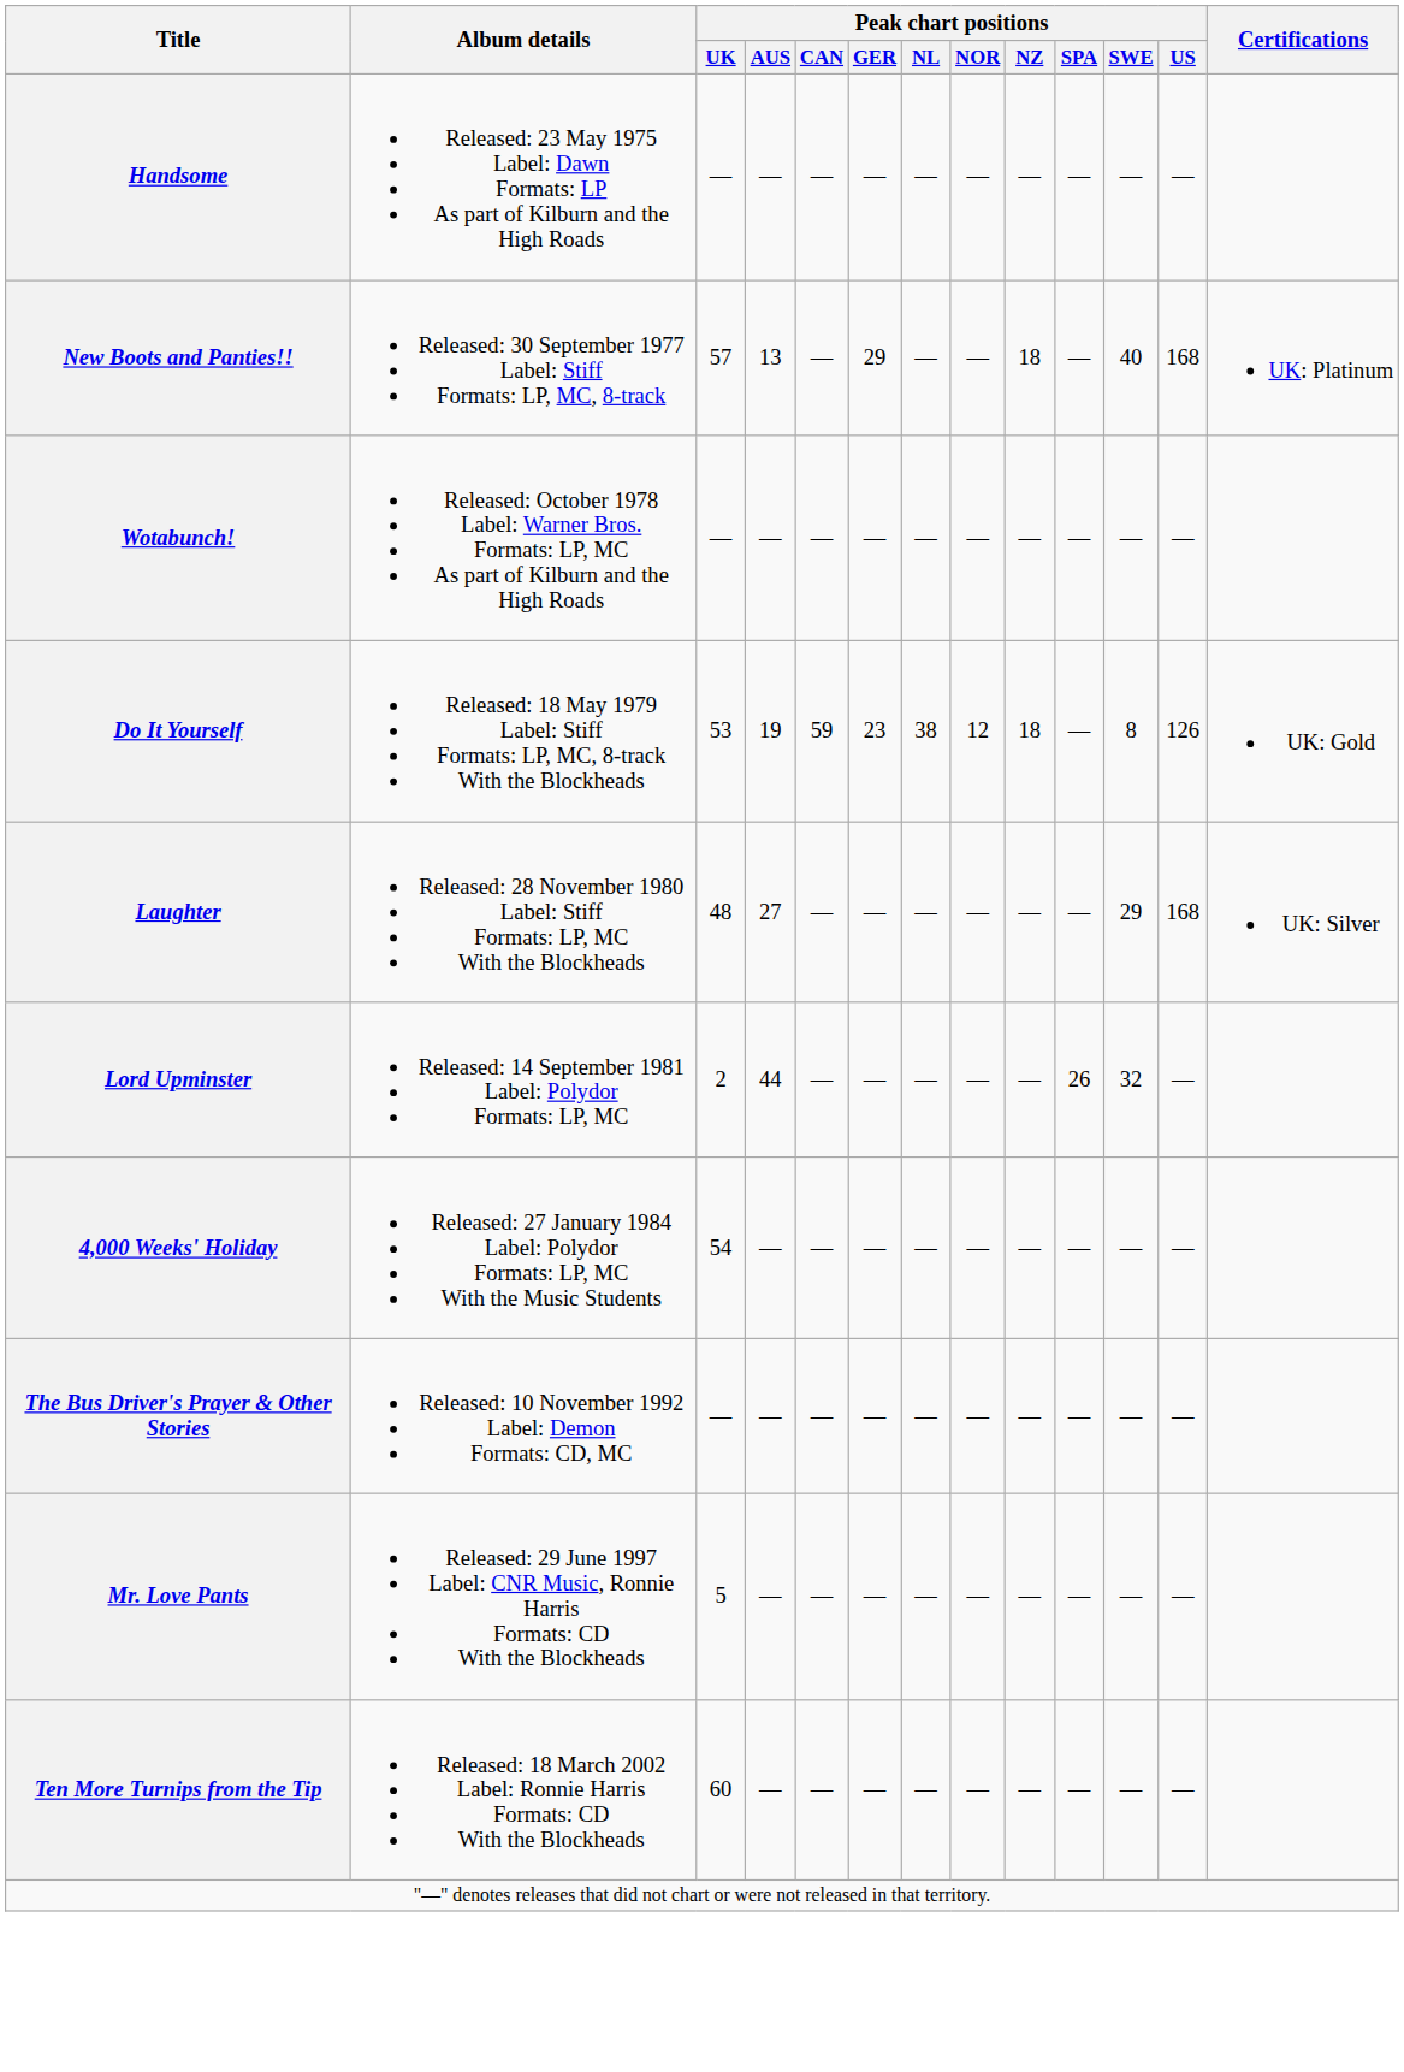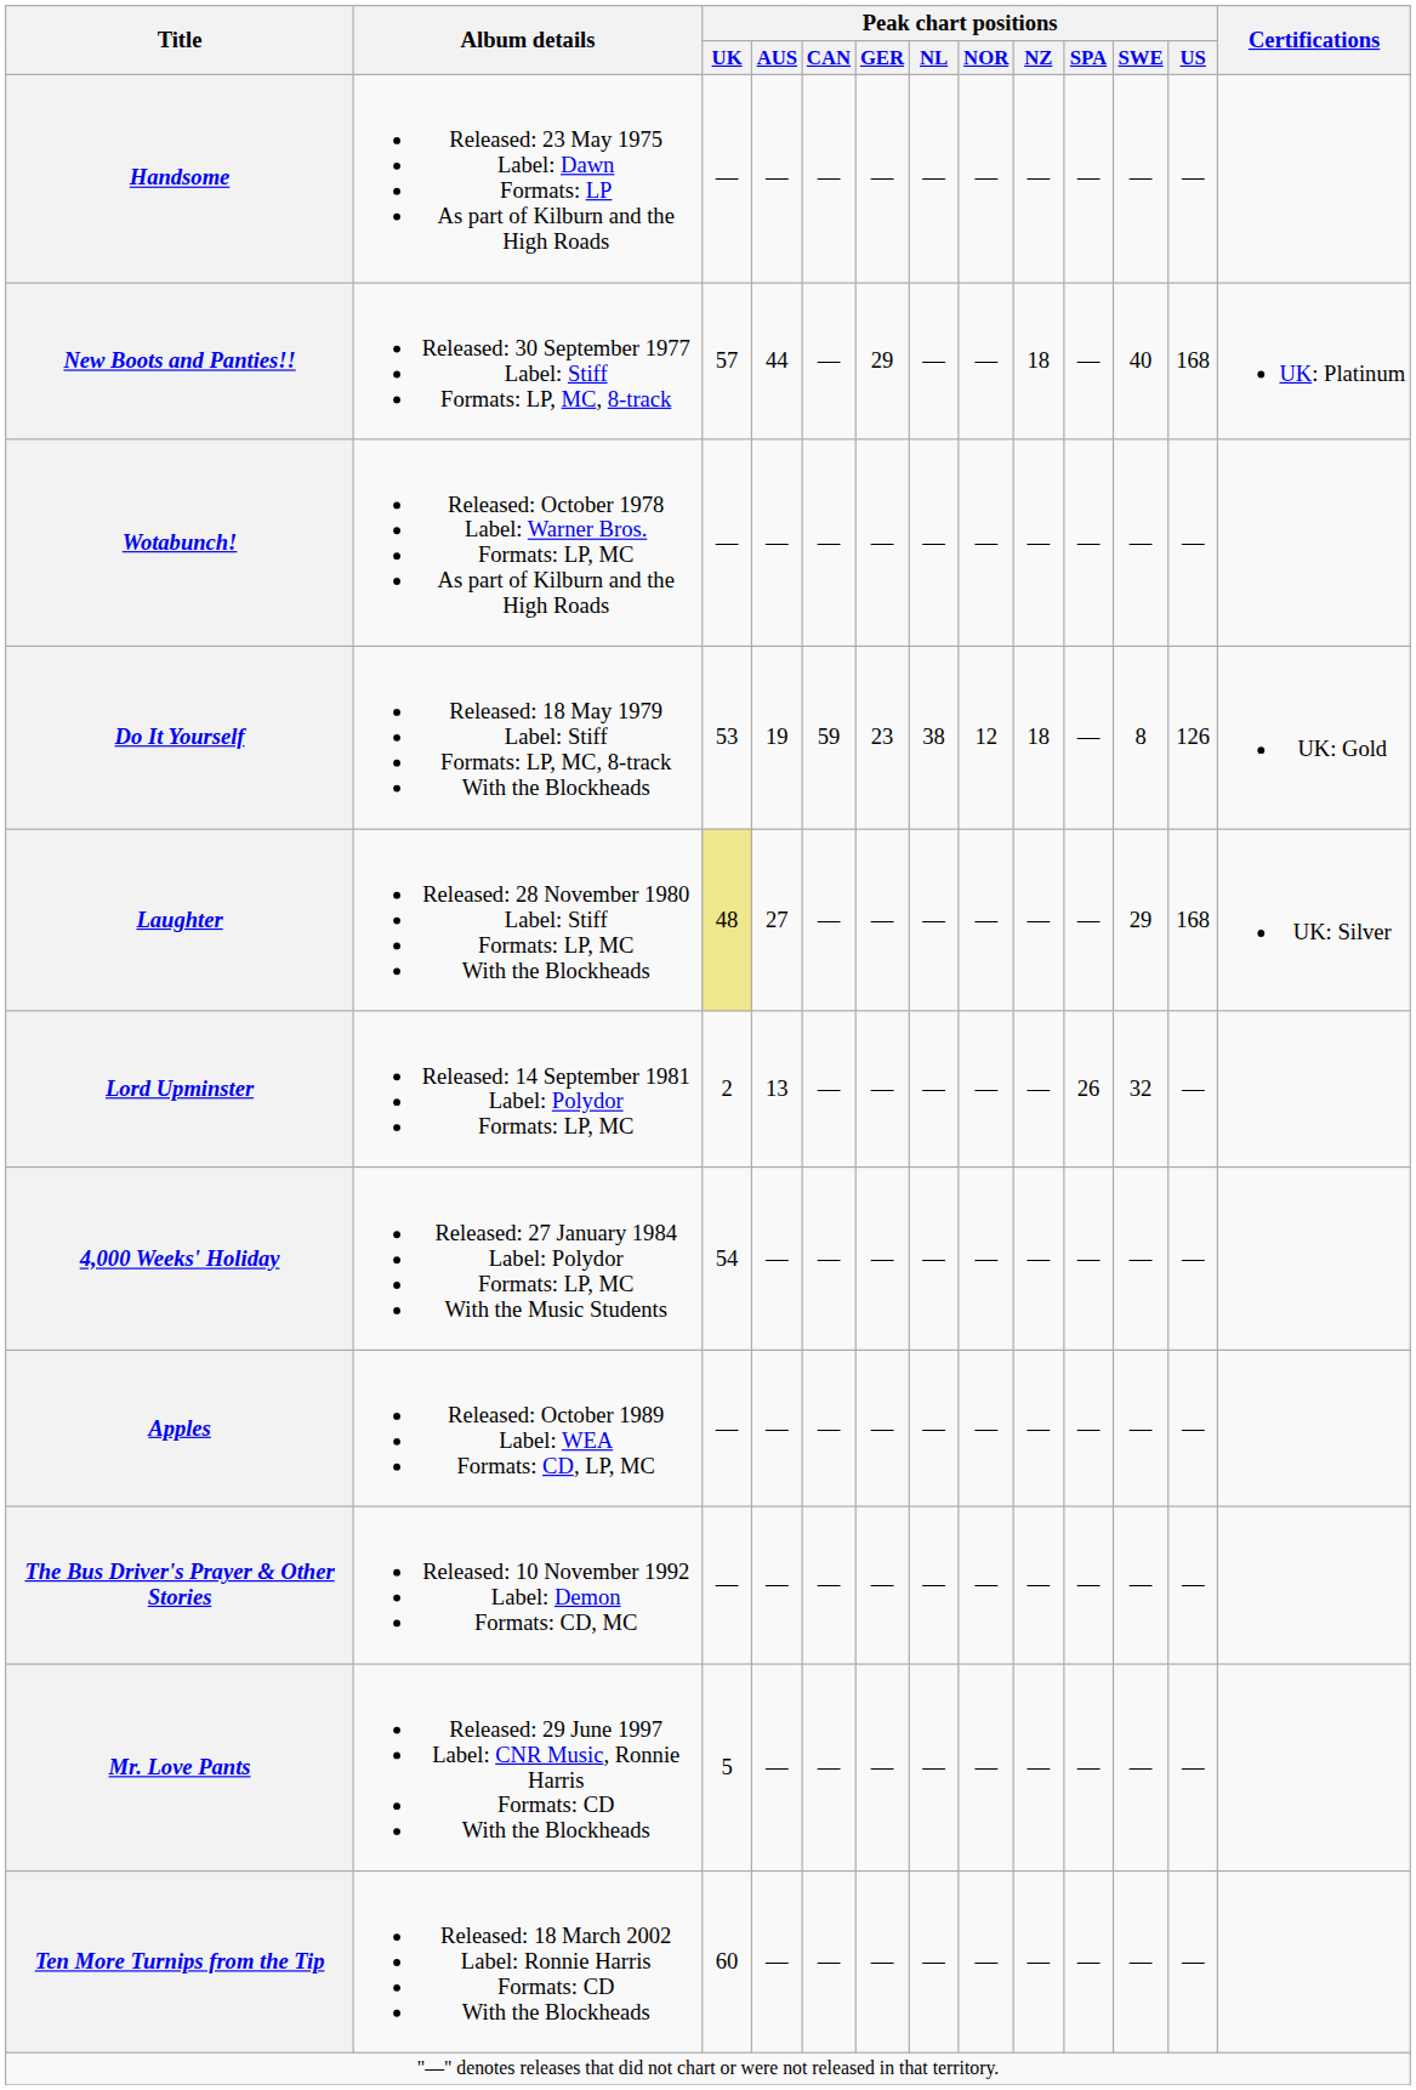 <table class="wikitable plainrowheaders" style="text-align:center;">
 <tr>
 <th rowspan="2" scope="col" style="width:15em;">Title</th>
 <th rowspan="2" scope="col" style="width:15em;">Album details</th>
 <th colspan="10">Peak chart positions</th>
 <th rowspan="2"><a href='#'>Certifications</a></th>
 </tr>
 <tr>
 <th scope="col" style="width:2em;font-size:90%;"><a href='#'>UK</a><br></th>
 <th scope="col" style="width:2em;font-size:90%;"><a href='#'>AUS</a><br></th>
 <th scope="col" style="width:2em;font-size:90%;"><a href='#'>CAN</a><br></th>
 <th scope="col" style="width:2em;font-size:90%;"><a href='#'>GER</a><br></th>
 <th scope="col" style="width:2em;font-size:90%;"><a href='#'>NL</a><br></th>
 <th scope="col" style="width:2em;font-size:90%;"><a href='#'>NOR</a><br></th>
 <th scope="col" style="width:2em;font-size:90%;"><a href='#'>NZ</a><br></th>
 <th scope="col" style="width:2em;font-size:90%;"><a href='#'>SPA</a><br></th>
 <th scope="col" style="width:2em;font-size:90%;"><a href='#'>SWE</a><br></th>
 <th scope="col" style="width:2em;font-size:90%;"><a href='#'>US</a><br></th>
 </tr>
 <tr>
 <th scope="row"><em><a href='#'>Handsome</a></em></th>
 <td><br><ul><li>Released: 23 May 1975</li><li>Label: <a href='#'>Dawn</a></li><li>Formats: <a href='#'>LP</a></li><li>As part of Kilburn and the High Roads</li></ul></td>
 <td>—</td>
 <td>—</td>
 <td>—</td>
 <td>—</td>
 <td>—</td>
 <td>—</td>
 <td>—</td>
 <td>—</td>
 <td>—</td>
 <td>—</td>
 <td></td>
 </tr>
 <tr>
 <th scope="row"><em><a href='#'>New Boots and Panties&excl;!</a></em></th>
 <td><br><ul><li>Released: 30 September 1977</li><li>Label: <a href='#'>Stiff</a></li><li>Formats: LP, <a href='#'>MC</a>, <a href='#'>8-track</a></li></ul></td>
 <td>57</td>
-<td>13</td>
+<td>44</td>
 <td>—</td>
 <td>29</td>
 <td>—</td>
 <td>—</td>
 <td>18</td>
 <td>—</td>
 <td>40</td>
 <td>168</td>
 <td><br><ul><li><a href='#'>UK</a>: Platinum</li></ul></td>
 </tr>
 <tr>
 <th scope="row"><em><a href='#'>Wotabunch!</a></em></th>
 <td><br><ul><li>Released: October 1978</li><li>Label: <a href='#'>Warner Bros.</a></li><li>Formats: LP, MC</li><li>As part of Kilburn and the High Roads</li></ul></td>
 <td>—</td>
 <td>—</td>
 <td>—</td>
 <td>—</td>
 <td>—</td>
 <td>—</td>
 <td>—</td>
 <td>—</td>
 <td>—</td>
 <td>—</td>
 <td></td>
 </tr>
 <tr>
 <th scope="row"><em><a href='#'>Do It Yourself</a></em></th>
 <td><br><ul><li>Released: 18 May 1979</li><li>Label: Stiff</li><li>Formats: LP, MC, 8-track</li><li>With the Blockheads</li></ul></td>
 <td>53</td>
 <td>19</td>
 <td>59</td>
 <td>23</td>
 <td>38</td>
 <td>12</td>
 <td>18</td>
 <td>—</td>
 <td>8</td>
 <td>126</td>
 <td><br><ul><li>UK: Gold</li></ul></td>
 </tr>
 <tr>
 <th scope="row"><em><a href='#'>Laughter</a></em></th>
 <td><br><ul><li>Released: 28 November 1980</li><li>Label: Stiff</li><li>Formats: LP, MC</li><li>With the Blockheads</li></ul></td>
-<td>48</td>
+<td style="background: khaki;">48</td>
 <td>27</td>
 <td>—</td>
 <td>—</td>
 <td>—</td>
 <td>—</td>
 <td>—</td>
 <td>—</td>
 <td>29</td>
 <td>168</td>
 <td><br><ul><li>UK: Silver</li></ul></td>
 </tr>
 <tr>
 <th scope="row"><em><a href='#'>Lord Upminster</a></em></th>
 <td><br><ul><li>Released: 14 September 1981</li><li>Label: <a href='#'>Polydor</a></li><li>Formats: LP, MC</li></ul></td>
 <td>2</td>
-<td>44</td>
+<td>13</td>
 <td>—</td>
 <td>—</td>
 <td>—</td>
 <td>—</td>
 <td>—</td>
 <td>26</td>
 <td>32</td>
 <td>—</td>
 <td></td>
 </tr>
 <tr>
 <th scope="row"><em><a href='#'>4,000 Weeks' Holiday</a></em></th>
 <td><br><ul><li>Released: 27 January 1984</li><li>Label: Polydor</li><li>Formats: LP, MC</li><li>With the Music Students</li></ul></td>
 <td>54</td>
+<td>—</td>
+<td>—</td>
+<td>—</td>
+<td>—</td>
+<td>—</td>
+<td>—</td>
+<td>—</td>
+<td>—</td>
+<td>—</td>
+<td></td>
+</tr>
+<tr>
+<th scope="row"><em><a href='#'>Apples</a></em></th>
+<td><br><ul><li>Released: October 1989</li><li>Label: <a href='#'>WEA</a></li><li>Formats: <a href='#'>CD</a>, LP, MC</li></ul></td>
+<td>—</td>
 <td>—</td>
 <td>—</td>
 <td>—</td>
 <td>—</td>
 <td>—</td>
 <td>—</td>
 <td>—</td>
 <td>—</td>
 <td>—</td>
 <td></td>
 </tr>
 <tr>
 <th scope="row"><em><a href='#'>The Bus Driver's Prayer & Other Stories</a></em></th>
 <td><br><ul><li>Released: 10 November 1992</li><li>Label: <a href='#'>Demon</a></li><li>Formats: CD, MC</li></ul></td>
 <td>—</td>
 <td>—</td>
 <td>—</td>
 <td>—</td>
 <td>—</td>
 <td>—</td>
 <td>—</td>
 <td>—</td>
 <td>—</td>
 <td>—</td>
 <td></td>
 </tr>
 <tr>
 <th scope="row"><em><a href='#'>Mr. Love Pants</a></em></th>
 <td><br><ul><li>Released: 29 June 1997</li><li>Label: <a href='#'>CNR Music</a>, Ronnie Harris</li><li>Formats: CD</li><li>With the Blockheads</li></ul></td>
 <td>5</td>
 <td>—</td>
 <td>—</td>
 <td>—</td>
 <td>—</td>
 <td>—</td>
 <td>—</td>
 <td>—</td>
 <td>—</td>
 <td>—</td>
 <td></td>
 </tr>
 <tr>
 <th scope="row"><em><a href='#'>Ten More Turnips from the Tip</a></em></th>
 <td><br><ul><li>Released: 18 March 2002</li><li>Label: Ronnie Harris</li><li>Formats: CD</li><li>With the Blockheads</li></ul></td>
 <td>60</td>
 <td>—</td>
 <td>—</td>
 <td>—</td>
 <td>—</td>
 <td>—</td>
 <td>—</td>
 <td>—</td>
 <td>—</td>
 <td>—</td>
 <td></td>
 </tr>
 <tr>
 <td colspan="13" style="font-size:85%">"—" denotes releases that did not chart or were not released in that territory.</td>
 </tr>
 </table>
